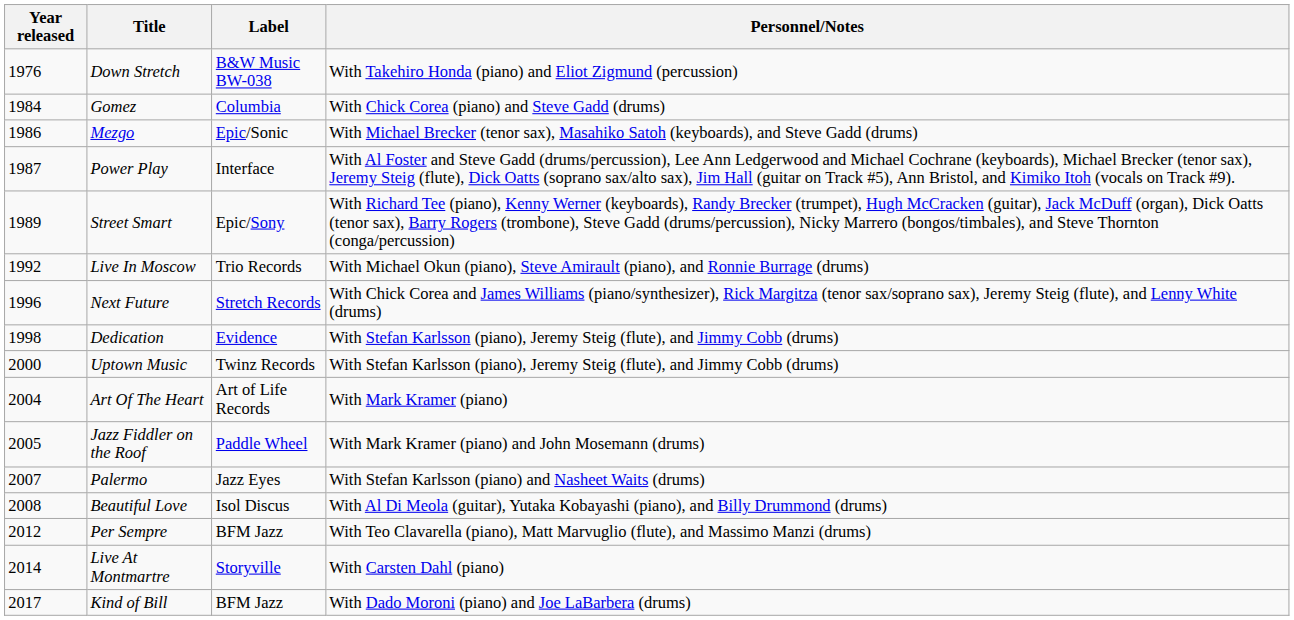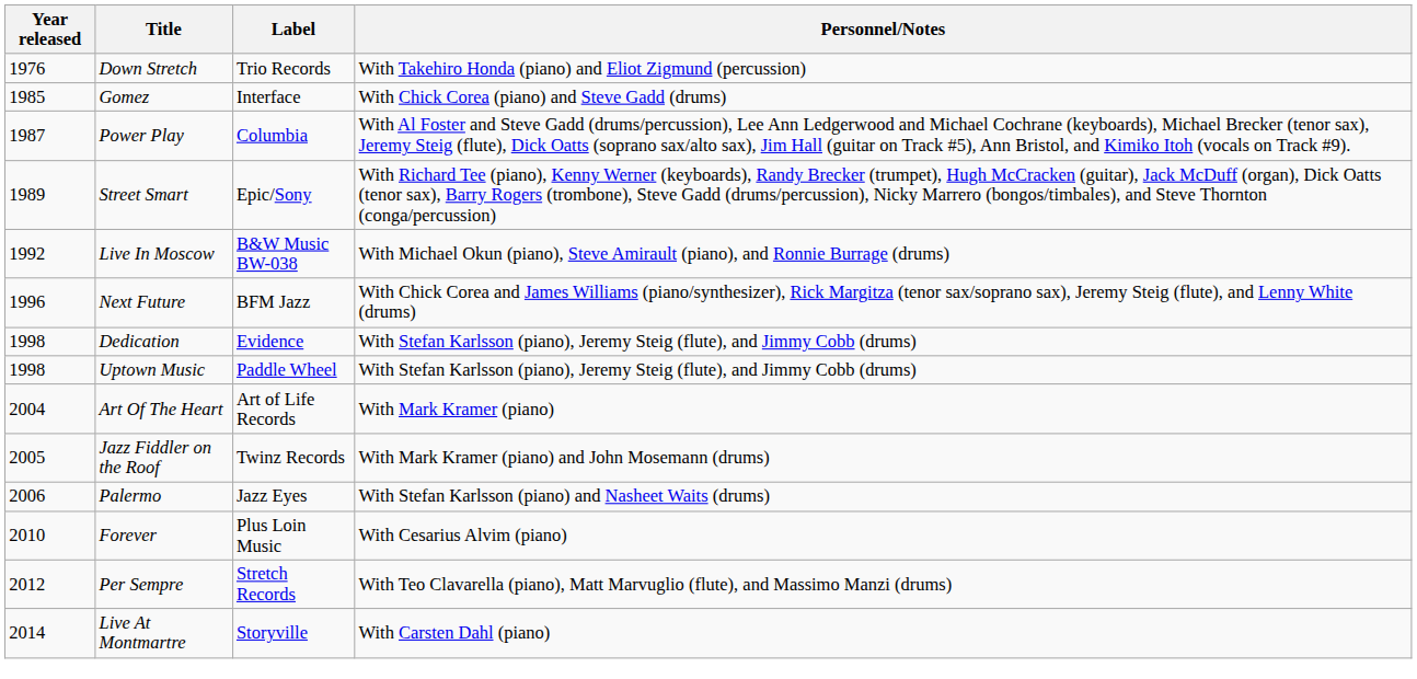 <table class="wikitable sortable">
 <tr>
 <th>Year released</th>
 <th>Title</th>
 <th>Label</th>
 <th>Personnel/Notes</th>
 </tr>
 <tr>
 <td>1976</td>
 <td><em>Down Stretch</em></td>
-<td><a href='#'>B&W Music  BW-038</a></td>
+<td>Trio Records</td>
 <td>With <a href='#'>Takehiro Honda</a> (piano) and <a href='#'>Eliot Zigmund</a> (percussion)</td>
 </tr>
 <tr>
-<td>1984</td>
+<td>1985</td>
 <td><em>Gomez</em></td>
-<td><a href='#'>Columbia</a></td>
+<td>Interface</td>
 <td>With <a href='#'>Chick Corea</a> (piano) and <a href='#'>Steve Gadd</a> (drums)</td>
-</tr>
-<tr>
-<td>1986</td>
-<td><em><a href='#'>Mezgo</a></em></td>
-<td><a href='#'>Epic</a>/Sonic</td>
-<td>With <a href='#'>Michael Brecker</a> (tenor sax), <a href='#'>Masahiko Satoh</a> (keyboards), and Steve Gadd (drums)</td>
 </tr>
 <tr>
 <td>1987</td>
 <td><em>Power Play</em></td>
-<td>Interface</td>
+<td><a href='#'>Columbia</a></td>
 <td>With <a href='#'>Al Foster</a> and Steve Gadd (drums/percussion), Lee Ann Ledgerwood and Michael Cochrane (keyboards), Michael Brecker (tenor sax), <a href='#'>Jeremy Steig</a> (flute), <a href='#'>Dick Oatts</a> (soprano sax/alto sax), <a href='#'>Jim Hall</a> (guitar on Track #5), Ann Bristol, and <a href='#'>Kimiko Itoh</a> (vocals on Track #9).</td>
 </tr>
 <tr>
 <td>1989</td>
 <td><em>Street Smart</em></td>
 <td>Epic/<a href='#'>Sony</a></td>
 <td>With  <a href='#'>Richard Tee</a> (piano), <a href='#'>Kenny Werner</a> (keyboards), <a href='#'>Randy Brecker</a> (trumpet), <a href='#'>Hugh McCracken</a> (guitar), <a href='#'>Jack McDuff</a> (organ), Dick Oatts (tenor sax), <a href='#'>Barry Rogers</a> (trombone), Steve Gadd (drums/percussion), Nicky Marrero (bongos/timbales), and Steve Thornton (conga/percussion)</td>
 </tr>
 <tr>
 <td>1992</td>
 <td><em>Live In Moscow</em></td>
-<td>Trio Records</td>
+<td><a href='#'>B&W Music  BW-038</a></td>
 <td>With Michael Okun (piano), <a href='#'>Steve Amirault</a> (piano), and <a href='#'>Ronnie Burrage</a> (drums)</td>
 </tr>
 <tr>
 <td>1996</td>
 <td><em>Next Future</em></td>
-<td><a href='#'>Stretch Records</a></td>
+<td>BFM Jazz</td>
 <td>With Chick Corea and <a href='#'>James Williams</a> (piano/synthesizer), <a href='#'>Rick Margitza</a> (tenor sax/soprano sax), Jeremy Steig (flute), and <a href='#'>Lenny White</a> (drums)</td>
 </tr>
 <tr>
 <td>1998</td>
 <td><em>Dedication</em></td>
 <td><a href='#'>Evidence</a></td>
 <td>With <a href='#'>Stefan Karlsson</a> (piano), Jeremy Steig (flute), and <a href='#'>Jimmy Cobb</a> (drums)</td>
 </tr>
 <tr>
-<td>2000</td>
+<td>1998</td>
 <td><em>Uptown Music</em></td>
-<td>Twinz Records</td>
+<td><a href='#'>Paddle Wheel</a></td>
 <td>With Stefan Karlsson (piano), Jeremy Steig (flute), and Jimmy Cobb (drums)</td>
 </tr>
 <tr>
 <td>2004</td>
 <td><em>Art Of The Heart</em></td>
 <td>Art of Life Records</td>
 <td>With <a href='#'>Mark Kramer</a> (piano)</td>
 </tr>
 <tr>
 <td>2005</td>
 <td><em>Jazz Fiddler on the Roof</em></td>
-<td><a href='#'>Paddle Wheel</a></td>
+<td>Twinz Records</td>
 <td>With Mark Kramer (piano) and John Mosemann (drums)</td>
 </tr>
 <tr>
-<td>2007</td>
+<td>2006</td>
 <td><em>Palermo</em></td>
 <td>Jazz Eyes</td>
 <td>With Stefan Karlsson (piano) and <a href='#'>Nasheet Waits</a> (drums)</td>
 </tr>
 <tr>
-<td>2008</td>
-<td><em>Beautiful Love</em></td>
-<td>Isol Discus</td>
-<td>With <a href='#'>Al Di Meola</a> (guitar), Yutaka Kobayashi (piano), and <a href='#'>Billy Drummond</a> (drums)</td>
+<td>2010</td>
+<td><em>Forever</em></td>
+<td>Plus Loin Music</td>
+<td>With Cesarius Alvim (piano)</td>
 </tr>
 <tr>
 <td>2012</td>
 <td><em>Per Sempre</em></td>
-<td>BFM Jazz</td>
+<td><a href='#'>Stretch Records</a></td>
 <td>With Teo Clavarella (piano), Matt Marvuglio (flute), and Massimo Manzi (drums)</td>
 </tr>
 <tr>
 <td>2014</td>
 <td><em>Live At Montmartre</em></td>
 <td><a href='#'>Storyville</a></td>
 <td>With <a href='#'>Carsten Dahl</a> (piano)</td>
 </tr>
-<tr>
-<td>2017</td>
-<td><em>Kind of Bill</em></td>
-<td>BFM Jazz</td>
-<td>With <a href='#'>Dado Moroni</a> (piano) and <a href='#'>Joe LaBarbera</a> (drums)</td>
-</tr>
 </table>
